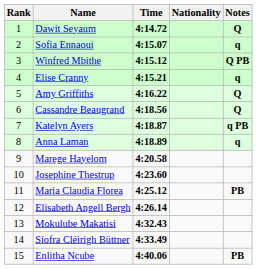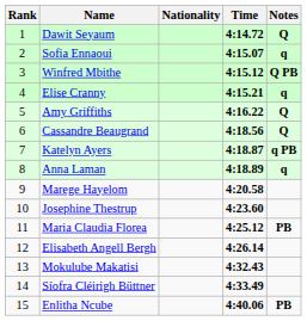 <table class="wikitable sortable" style="text-align:center">
 <tr>
 <th>Rank</th>
 <th>Name</th>
+<th>Nationality</th>
 <th>Time</th>
-<th>Nationality</th>
 <th>Notes</th>
 </tr>
 <tr bgcolor=ccffcc>
 <td>1</td>
 <td align=left><a href='#'>Dawit Seyaum</a></td>
+<td align=left></td>
 <td><strong>4:14.72</strong></td>
-<td align=left></td>
 <td><strong>Q</strong></td>
 </tr>
 <tr bgcolor=ccffcc>
 <td>2</td>
 <td align=left><a href='#'>Sofia Ennaoui</a></td>
+<td align=left></td>
 <td><strong>4:15.07</strong></td>
-<td align=left></td>
 <td><strong>q</strong></td>
 </tr>
 <tr bgcolor=ccffcc>
 <td>3</td>
 <td align=left><a href='#'>Winfred Mbithe</a></td>
+<td align=left></td>
 <td><strong>4:15.12</strong></td>
-<td align=left></td>
 <td><strong>Q PB</strong></td>
 </tr>
 <tr bgcolor=ccffcc>
 <td>4</td>
 <td align=left><a href='#'>Elise Cranny</a></td>
+<td align=left></td>
 <td><strong>4:15.21</strong></td>
-<td align=left></td>
 <td><strong>q</strong></td>
 </tr>
 <tr bgcolor=ddffdd>
 <td>5</td>
 <td align=left><a href='#'>Amy Griffiths</a></td>
+<td align=left></td>
 <td><strong>4:16.22</strong></td>
-<td align=left></td>
 <td><strong>Q</strong></td>
 </tr>
 <tr bgcolor=ddffdd>
 <td>6</td>
 <td align=left><a href='#'>Cassandre Beaugrand</a></td>
+<td align=left></td>
 <td><strong>4:18.56</strong></td>
-<td align=left></td>
 <td><strong>Q</strong></td>
 </tr>
 <tr bgcolor=ddffdd>
 <td>7</td>
 <td align=left><a href='#'>Katelyn Ayers</a></td>
+<td align=left></td>
 <td><strong>4:18.87</strong></td>
-<td align=left></td>
 <td><strong>q PB</strong></td>
 </tr>
 <tr bgcolor=ddffdd>
 <td>8</td>
 <td align=left><a href='#'>Anna Laman</a></td>
+<td align=left></td>
 <td><strong>4:18.89</strong></td>
-<td align=left></td>
 <td><strong>q</strong></td>
 </tr>
 <tr>
 <td>9</td>
 <td align=left><a href='#'>Marege Hayelom</a></td>
+<td align=left></td>
 <td><strong>4:20.58</strong></td>
-<td align=left></td>
 <td></td>
 </tr>
 <tr>
 <td>10</td>
 <td align=left><a href='#'>Josephine Thestrup</a></td>
+<td align=left></td>
 <td><strong>4:23.60</strong></td>
-<td align=left></td>
 <td></td>
 </tr>
 <tr>
 <td>11</td>
 <td align=left><a href='#'>Maria Claudia Florea</a></td>
+<td align=left></td>
 <td><strong>4:25.12</strong></td>
-<td align=left></td>
 <td><strong>PB</strong></td>
 </tr>
 <tr>
 <td>12</td>
 <td align=left><a href='#'>Elisabeth Angell Bergh</a></td>
+<td align=left></td>
 <td><strong>4:26.14</strong></td>
-<td align=left></td>
 <td></td>
 </tr>
 <tr>
 <td>13</td>
 <td align=left><a href='#'>Mokulube Makatisi</a></td>
+<td align=left></td>
 <td><strong>4:32.43</strong></td>
-<td align=left></td>
 <td></td>
 </tr>
 <tr>
 <td>14</td>
 <td align=left><a href='#'>Síofra Cléirigh Büttner</a></td>
+<td align=left></td>
 <td><strong>4:33.49</strong></td>
-<td align=left></td>
 <td></td>
 </tr>
 <tr>
 <td>15</td>
 <td align=left><a href='#'>Enlitha Ncube</a></td>
+<td align=left></td>
 <td><strong>4:40.06</strong></td>
-<td align=left></td>
 <td><strong>PB</strong></td>
 </tr>
 </table>
